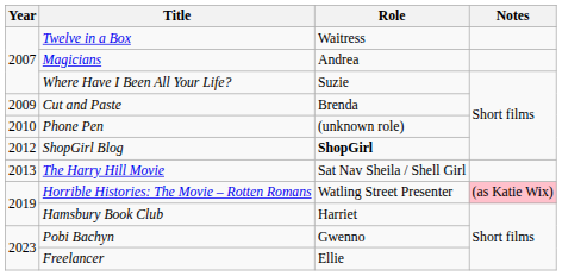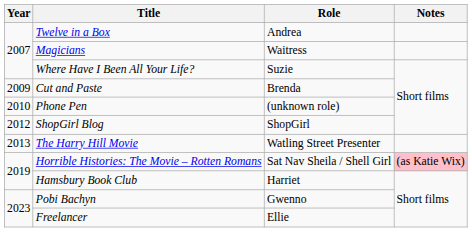 <table class="wikitable sortable">
 <tr>
 <th>Year</th>
 <th>Title</th>
 <th>Role</th>
 <th>Notes</th>
 </tr>
 <tr>
 <td rowspan="3">2007</td>
 <td><em><a href='#'>Twelve in a Box</a></em></td>
-<td>Waitress</td>
+<td>Andrea</td>
 <td></td>
 </tr>
 <tr>
 <td><em><a href='#'>Magicians</a></em></td>
-<td>Andrea</td>
+<td>Waitress</td>
 <td></td>
 </tr>
 <tr>
 <td><em>Where Have I Been All Your Life?</em></td>
 <td>Suzie</td>
 <td rowspan="4">Short films</td>
 </tr>
 <tr>
 <td>2009</td>
 <td><em>Cut and Paste</em></td>
 <td>Brenda</td>
 </tr>
 <tr>
 <td>2010</td>
 <td><em>Phone Pen</em></td>
 <td>(unknown role)</td>
 </tr>
 <tr>
 <td>2012</td>
 <td><em>ShopGirl Blog</em></td>
-<td><strong>ShopGirl</strong></td>
+<td>ShopGirl</td>
 </tr>
 <tr>
 <td>2013</td>
 <td><em><a href='#'>The Harry Hill Movie</a></em></td>
-<td>Sat Nav Sheila / Shell Girl</td>
+<td>Watling Street Presenter</td>
 <td></td>
 </tr>
 <tr>
 <td rowspan="2">2019</td>
 <td><em><a href='#'>Horrible Histories: The Movie – Rotten Romans</a></em></td>
-<td>Watling Street Presenter</td>
+<td>Sat Nav Sheila / Shell Girl</td>
 <td style="background: pink;">(as Katie Wix)</td>
 </tr>
 <tr>
 <td><em>Hamsbury Book Club</em></td>
 <td>Harriet</td>
 <td rowspan="3">Short films</td>
 </tr>
 <tr>
 <td rowspan="2">2023</td>
 <td><em>Pobi Bachyn</em></td>
 <td>Gwenno</td>
 </tr>
 <tr>
 <td><em>Freelancer</em></td>
 <td>Ellie</td>
 </tr>
 </table>
